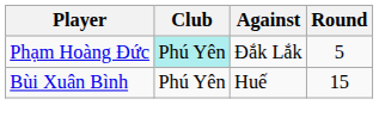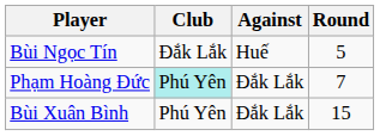 <table class="wikitable" style="text-align:center;">
 <tr>
 <th>Player</th>
 <th>Club</th>
 <th>Against</th>
 <th>Round</th>
 </tr>
 <tr>
+<td align="left"> <a href='#'>Bùi Ngọc Tín</a></td>
+<td style="text-align:left;">Đắk Lắk</td>
+<td style="text-align:left;">Huế</td>
+<td>5</td>
+</tr>
+<tr>
 <td align="left"> <a href='#'>Phạm Hoàng Đức</a></td>
 <td style="background: paleturquoise; text-align:left;">Phú Yên</td>
 <td style="text-align:left;">Đắk Lắk</td>
-<td>5</td>
+<td>7</td>
 </tr>
 <tr>
 <td align="left"> <a href='#'>Bùi Xuân Bình</a></td>
 <td style="text-align:left;">Phú Yên</td>
-<td style="text-align:left;">Huế</td>
+<td style="text-align:left;">Đắk Lắk</td>
 <td>15</td>
 </tr>
 </table>
